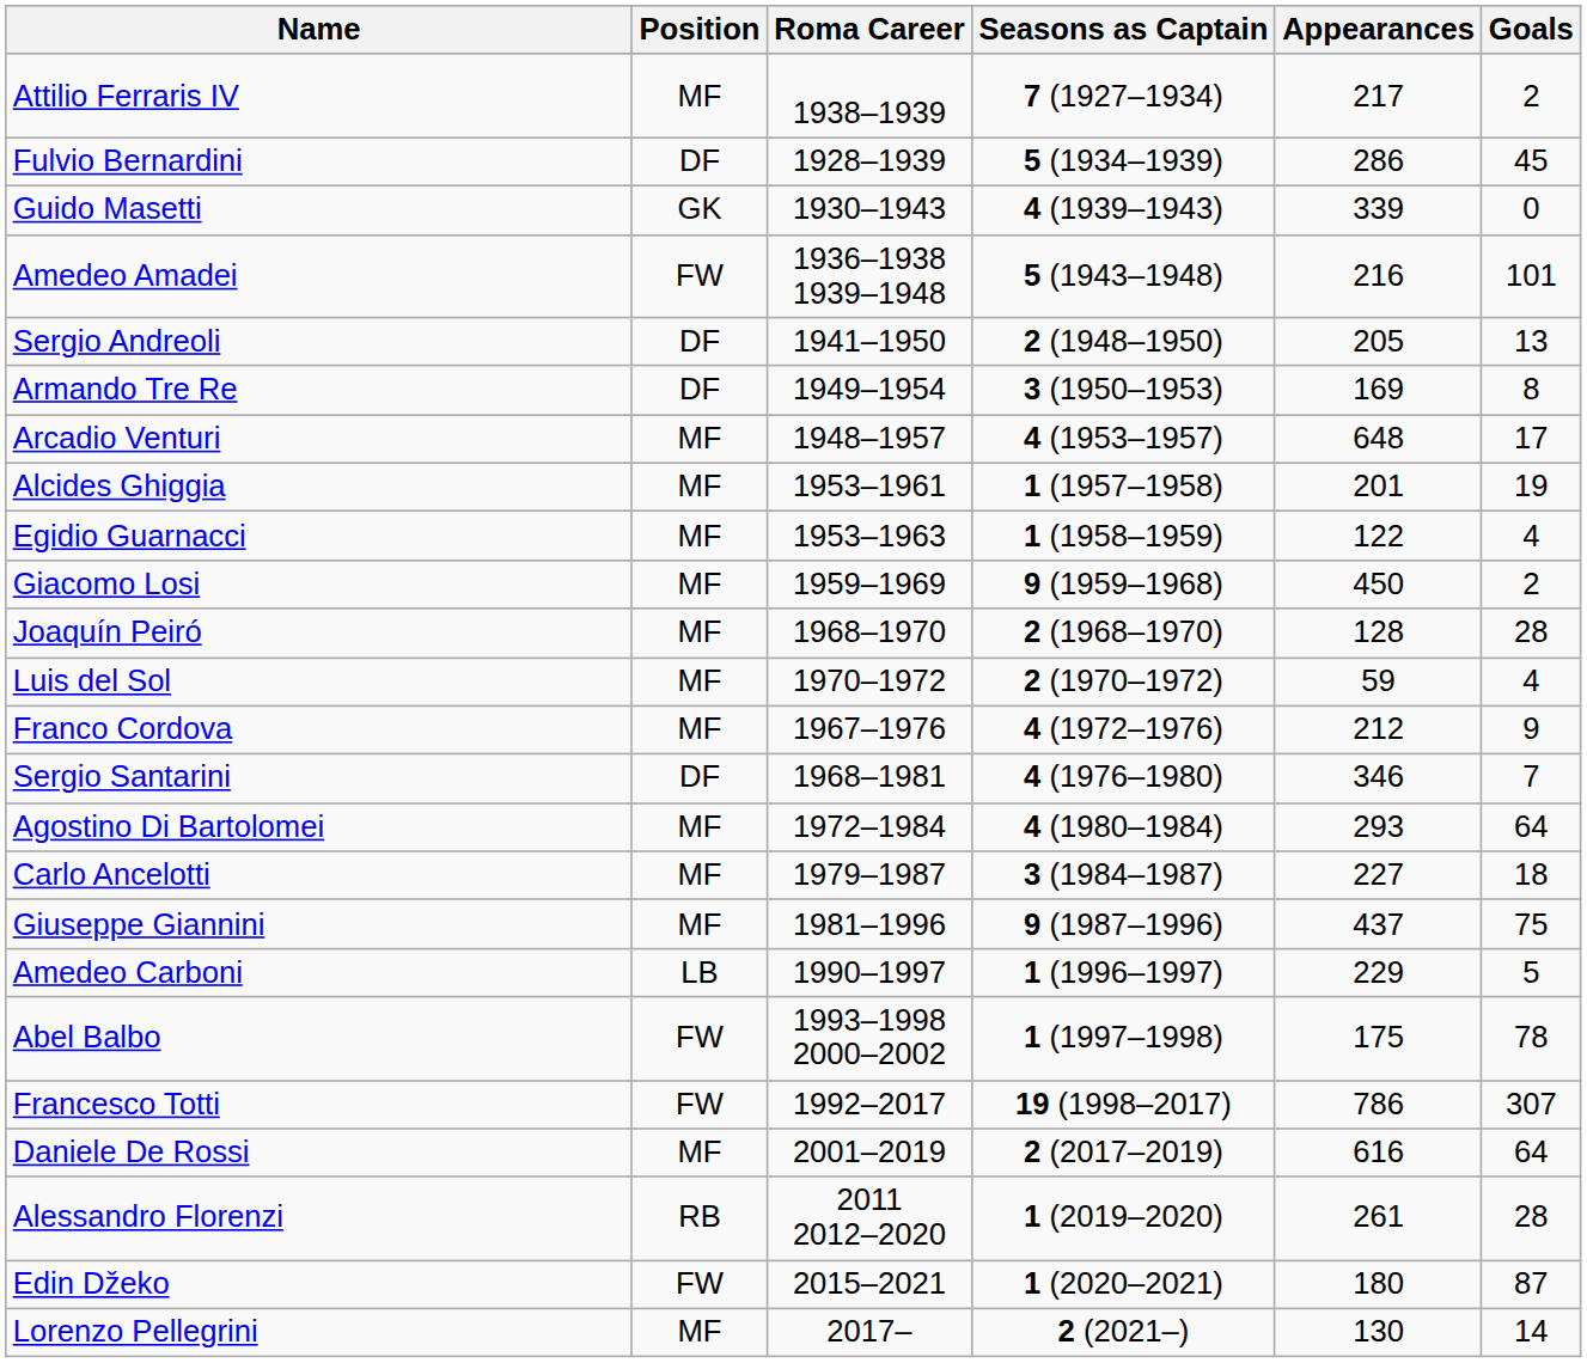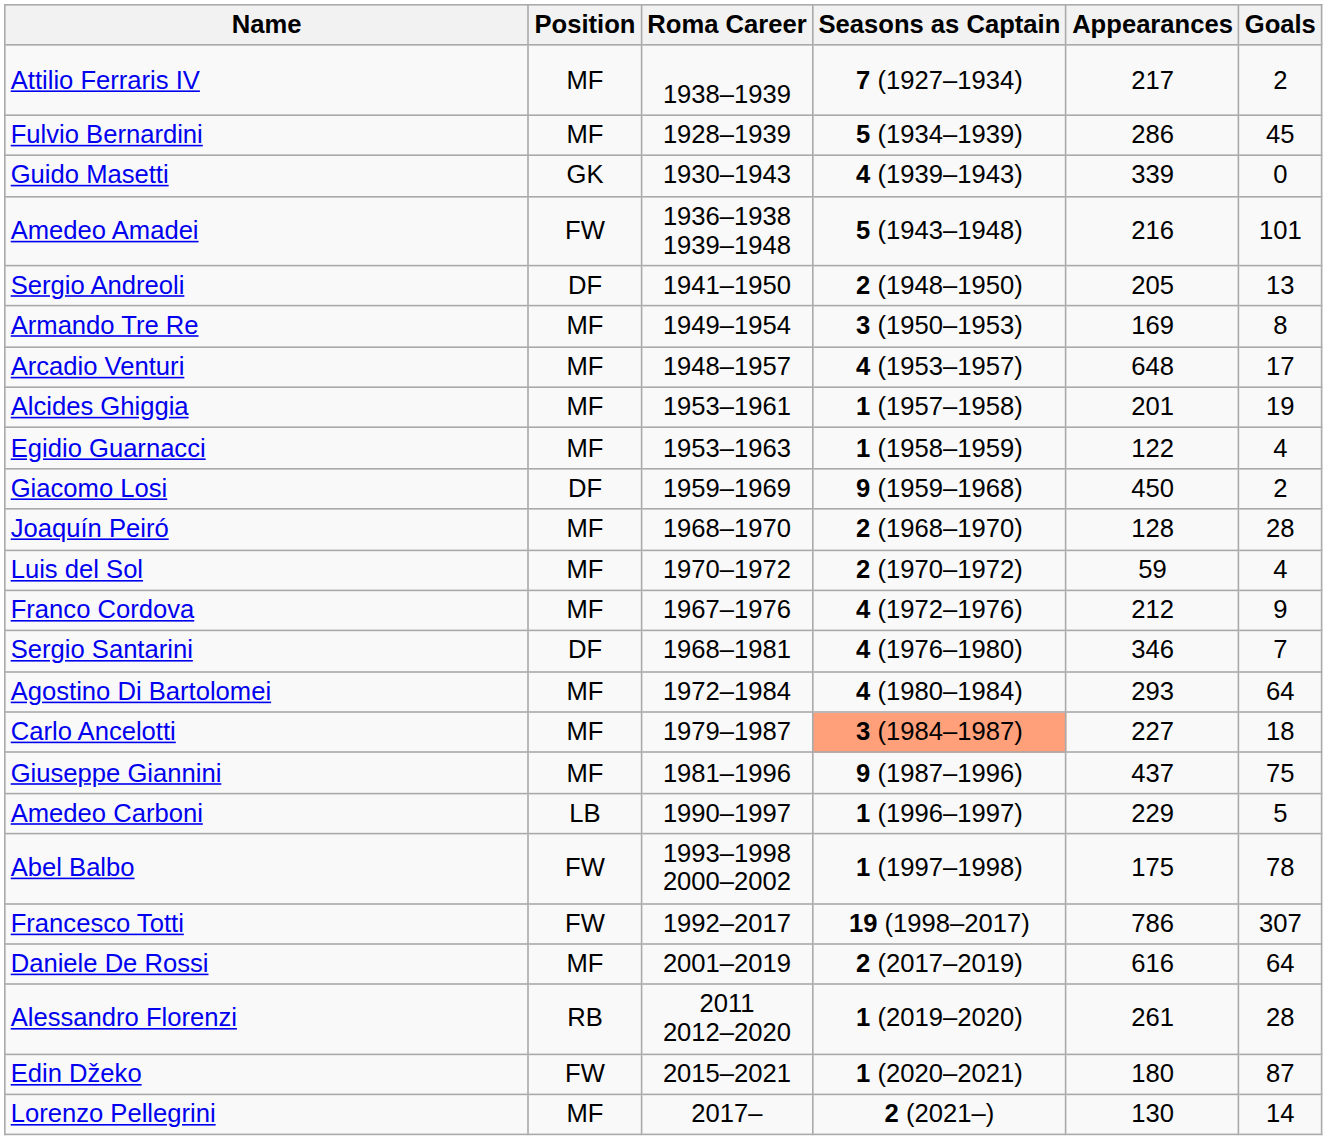 <table class="wikitable" style="text-align: center;">
 <tr>
 <th style="width:20em">Name</th>
 <th>Position</th>
 <th>Roma Career</th>
 <th>Seasons as Captain</th>
 <th>Appearances</th>
 <th>Goals</th>
 </tr>
 <tr>
 <td align="left"> <a href='#'>Attilio Ferraris IV</a></td>
 <td>MF</td>
 <td><br>1938–1939</td>
 <td><strong>7</strong> (1927–1934)</td>
 <td>217</td>
 <td>2</td>
 </tr>
 <tr>
 <td align="left"> <a href='#'>Fulvio Bernardini</a></td>
-<td>DF</td>
+<td>MF</td>
 <td>1928–1939</td>
 <td><strong>5</strong> (1934–1939)</td>
 <td>286</td>
 <td>45</td>
 </tr>
 <tr>
 <td align="left"> <a href='#'>Guido Masetti</a></td>
 <td>GK</td>
 <td>1930–1943</td>
 <td><strong>4</strong> (1939–1943)</td>
 <td>339</td>
 <td>0</td>
 </tr>
 <tr>
 <td align="left"> <a href='#'>Amedeo Amadei</a></td>
 <td>FW</td>
 <td>1936–1938<br>1939–1948</td>
 <td><strong>5</strong> (1943–1948)</td>
 <td>216</td>
 <td>101</td>
 </tr>
 <tr>
 <td align="left"> <a href='#'>Sergio Andreoli</a></td>
 <td>DF</td>
 <td>1941–1950</td>
 <td><strong>2</strong> (1948–1950)</td>
 <td>205</td>
 <td>13</td>
 </tr>
 <tr>
 <td align="left"> <a href='#'>Armando Tre Re</a></td>
-<td>DF</td>
+<td>MF</td>
 <td>1949–1954</td>
 <td><strong>3</strong> (1950–1953)</td>
 <td>169</td>
 <td>8</td>
 </tr>
 <tr>
 <td align="left"> <a href='#'>Arcadio Venturi</a></td>
 <td>MF</td>
 <td>1948–1957</td>
 <td><strong>4</strong> (1953–1957)</td>
 <td>648</td>
 <td>17</td>
 </tr>
 <tr>
 <td align="left">  <a href='#'>Alcides Ghiggia</a></td>
 <td>MF</td>
 <td>1953–1961</td>
 <td><strong>1</strong> (1957–1958)</td>
 <td>201</td>
 <td>19</td>
 </tr>
 <tr>
 <td align="left"> <a href='#'>Egidio Guarnacci</a></td>
 <td>MF</td>
 <td>1953–1963</td>
 <td><strong>1</strong> (1958–1959)</td>
 <td>122</td>
 <td>4</td>
 </tr>
 <tr>
 <td align="left"> <a href='#'>Giacomo Losi</a></td>
-<td>MF</td>
+<td>DF</td>
 <td>1959–1969</td>
 <td><strong>9</strong> (1959–1968)</td>
 <td>450</td>
 <td>2</td>
 </tr>
 <tr>
 <td align="left"> <a href='#'>Joaquín Peiró</a></td>
 <td>MF</td>
 <td>1968–1970</td>
 <td><strong>2</strong> (1968–1970)</td>
 <td>128</td>
 <td>28</td>
 </tr>
 <tr>
 <td align="left"> <a href='#'>Luis del Sol</a></td>
 <td>MF</td>
 <td>1970–1972</td>
 <td><strong>2</strong> (1970–1972)</td>
 <td>59</td>
 <td>4</td>
 </tr>
 <tr>
 <td align="left"> <a href='#'>Franco Cordova</a></td>
 <td>MF</td>
 <td>1967–1976</td>
 <td><strong>4</strong> (1972–1976)</td>
 <td>212</td>
 <td>9</td>
 </tr>
 <tr>
 <td align="left"> <a href='#'>Sergio Santarini</a></td>
 <td>DF</td>
 <td>1968–1981</td>
 <td><strong>4</strong> (1976–1980)</td>
 <td>346</td>
 <td>7</td>
 </tr>
 <tr>
 <td align="left"> <a href='#'>Agostino Di Bartolomei</a></td>
 <td>MF</td>
 <td>1972–1984</td>
 <td><strong>4</strong> (1980–1984)</td>
 <td>293</td>
 <td>64</td>
 </tr>
 <tr>
 <td align="left"> <a href='#'>Carlo Ancelotti</a></td>
 <td>MF</td>
 <td>1979–1987</td>
-<td><strong>3</strong> (1984–1987)</td>
+<td style="background: lightsalmon;"><strong>3</strong> (1984–1987)</td>
 <td>227</td>
 <td>18</td>
 </tr>
 <tr>
 <td align="left"> <a href='#'>Giuseppe Giannini</a></td>
 <td>MF</td>
 <td>1981–1996</td>
 <td><strong>9</strong> (1987–1996)</td>
 <td>437</td>
 <td>75</td>
 </tr>
 <tr>
 <td align="left"> <a href='#'>Amedeo Carboni</a></td>
 <td>LB</td>
 <td>1990–1997</td>
 <td><strong>1</strong> (1996–1997)</td>
 <td>229</td>
 <td>5</td>
 </tr>
 <tr>
 <td align="left"> <a href='#'>Abel Balbo</a></td>
 <td>FW</td>
 <td>1993–1998<br>2000–2002</td>
 <td><strong>1</strong> (1997–1998)</td>
 <td>175</td>
 <td>78</td>
 </tr>
 <tr>
 <td align="left"> <a href='#'>Francesco Totti</a></td>
 <td>FW</td>
 <td>1992–2017</td>
 <td><strong>19</strong> (1998–2017)</td>
 <td>786</td>
 <td>307</td>
 </tr>
 <tr>
 <td align="left"> <a href='#'>Daniele De Rossi</a></td>
 <td>MF</td>
 <td>2001–2019</td>
 <td><strong>2</strong> (2017–2019)</td>
 <td>616</td>
 <td>64</td>
 </tr>
 <tr>
 <td align="left"> <a href='#'>Alessandro Florenzi</a></td>
 <td>RB</td>
 <td>2011<br>2012–2020</td>
 <td><strong>1</strong> (2019–2020)</td>
 <td>261</td>
 <td>28</td>
 </tr>
 <tr>
 <td align="left"> <a href='#'>Edin Džeko</a></td>
 <td>FW</td>
 <td>2015–2021</td>
 <td><strong>1</strong> (2020–2021)</td>
 <td>180</td>
 <td>87</td>
 </tr>
 <tr>
 <td align="left"> <a href='#'>Lorenzo Pellegrini</a></td>
 <td>MF</td>
 <td>2017–</td>
 <td><strong>2</strong> (2021–)</td>
 <td>130</td>
 <td>14</td>
 </tr>
 </table>
